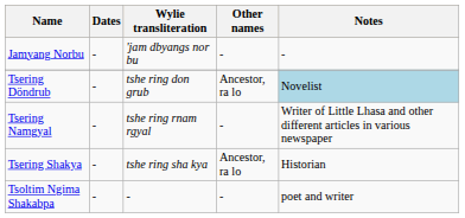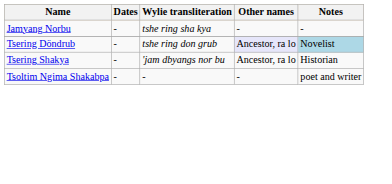 <table class="wikitable">
 <tr style="background-color:#FFDEAD;" align="center">
 <th>Name</th>
 <th>Dates</th>
 <th>Wylie transliteration</th>
 <th>Other names</th>
 <th>Notes</th>
 </tr>
 <tr>
 <td><a href='#'>Jamyang Norbu</a></td>
 <td>-</td>
-<td><em> 'jam dbyangs nor bu</em></td>
+<td><em>tshe ring sha kya</em></td>
 <td>-</td>
 <td>-</td>
 </tr>
 <tr International Association of Tibetan Studies>
 </tr>
 <tr>
 <td><a href='#'>Tsering Döndrub</a></td>
 <td>-</td>
 <td><em>tshe ring don grub</em></td>
-<td>Ancestor, ra lo</td>
+<td style="background: lavender;">Ancestor, ra lo</td>
 <td style="background: lightblue;">Novelist</td>
-</tr>
-<tr>
-<td><a href='#'>Tsering Namgyal</a></td>
-<td>-</td>
-<td><em>tshe ring rnam rgyal</em></td>
-<td>-</td>
-<td>Writer of Little Lhasa and other different articles in various newspaper</td>
 </tr>
 <tr>
 <td><a href='#'>Tsering Shakya</a></td>
 <td>-</td>
-<td><em>tshe ring sha kya</em></td>
+<td><em> 'jam dbyangs nor bu</em></td>
 <td>Ancestor, ra lo</td>
 <td>Historian</td>
 </tr>
 <tr>
 <td><a href='#'>Tsoltim Ngima Shakabpa</a></td>
 <td>-</td>
 <td>-</td>
 <td>-</td>
 <td>poet and writer</td>
 </tr>
 </table>
